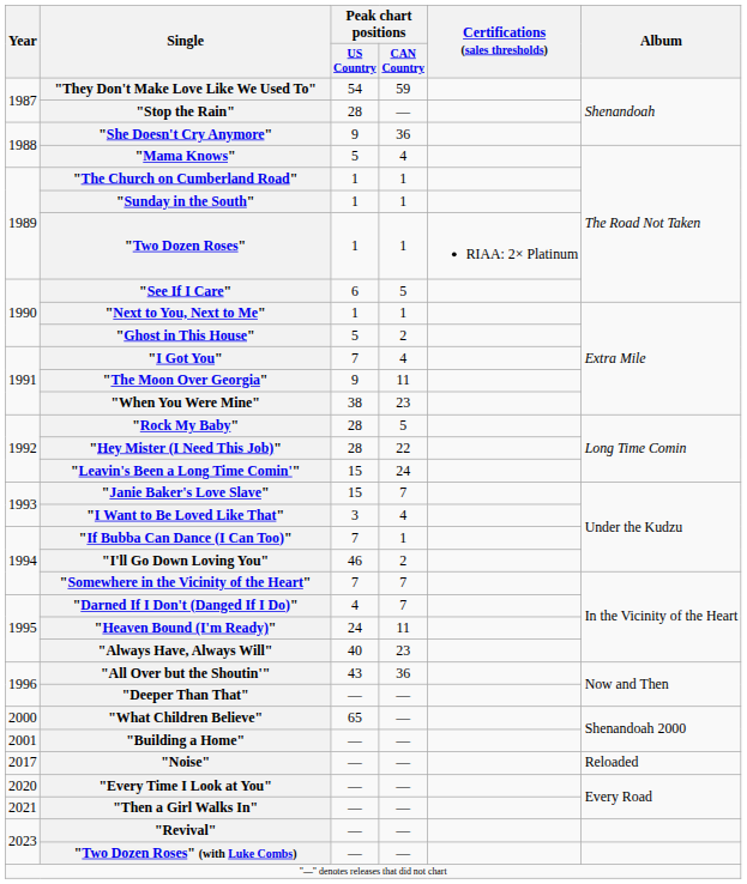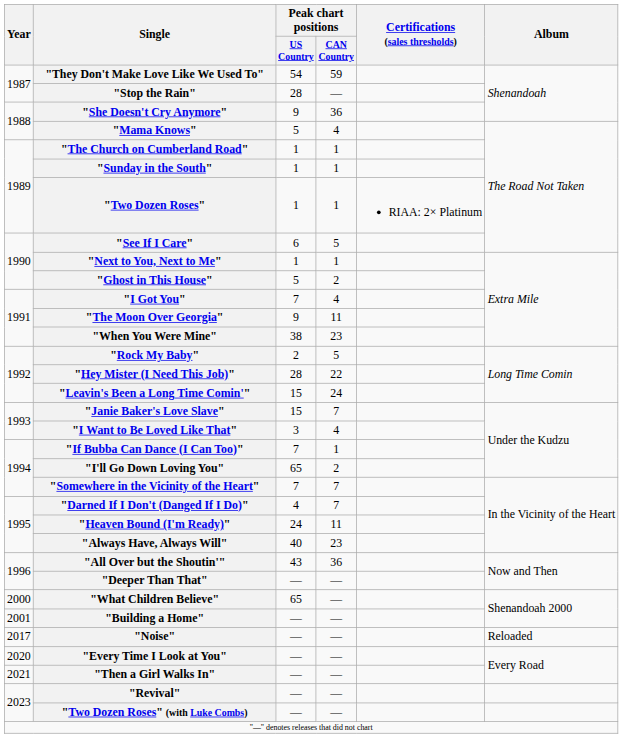 <table class="wikitable plainrowheaders" style="text-align:center">
 <tr>
 <th rowspan="2">Year</th>
 <th rowspan="2" style="width:20em;">Single</th>
 <th colspan="2">Peak chart<br>positions</th>
 <th rowspan="2"><a href='#'>Certifications</a><br><small>(<a href='#'>sales thresholds</a>)</small></th>
 <th rowspan="2">Album</th>
 </tr>
 <tr style="font-size: smaller">
 <th width="45"><a href='#'>US Country</a><br></th>
 <th width="45"><a href='#'>CAN Country</a></th>
 </tr>
 <tr>
 <td rowspan="2">1987</td>
 <th scope="row">"They Don't Make Love Like We Used To"</th>
 <td>54</td>
 <td>59</td>
 <td></td>
 <td align="left" rowspan="3"><em>Shenandoah</em></td>
 </tr>
 <tr>
 <th scope="row">"Stop the Rain"</th>
 <td>28</td>
 <td>—</td>
 <td></td>
 </tr>
 <tr>
 <td rowspan="2">1988</td>
 <th scope="row">"<a href='#'>She Doesn't Cry Anymore</a>"</th>
 <td>9</td>
 <td>36</td>
 <td></td>
 </tr>
 <tr>
 <th scope="row">"<a href='#'>Mama Knows</a>"</th>
 <td>5</td>
 <td>4</td>
 <td></td>
 <td align="left" rowspan="5"><em>The Road Not Taken</em></td>
 </tr>
 <tr>
 <td rowspan="3">1989</td>
 <th scope="row">"<a href='#'>The Church on Cumberland Road</a>"</th>
 <td>1</td>
 <td>1</td>
 <td></td>
 </tr>
 <tr>
 <th scope="row">"<a href='#'>Sunday in the South</a>"</th>
 <td>1</td>
 <td>1</td>
 <td></td>
 </tr>
 <tr>
 <th scope="row">"<a href='#'>Two Dozen Roses</a>"</th>
 <td>1</td>
 <td>1</td>
 <td><br><ul><li>RIAA: 2× Platinum</li></ul></td>
 </tr>
 <tr>
 <td rowspan="3">1990</td>
 <th scope="row">"<a href='#'>See If I Care</a>"</th>
 <td>6</td>
 <td>5</td>
 <td></td>
 </tr>
 <tr>
 <th scope="row">"<a href='#'>Next to You, Next to Me</a>"</th>
 <td>1</td>
 <td>1</td>
 <td></td>
 <td align="left" rowspan="5"><em>Extra Mile</em></td>
 </tr>
 <tr>
 <th scope="row">"<a href='#'>Ghost in This House</a>"</th>
 <td>5</td>
 <td>2</td>
 <td></td>
 </tr>
 <tr>
 <td rowspan="3">1991</td>
 <th scope="row">"<a href='#'>I Got You</a>"</th>
 <td>7</td>
 <td>4</td>
 <td></td>
 </tr>
 <tr>
 <th scope="row">"<a href='#'>The Moon Over Georgia</a>"</th>
 <td>9</td>
 <td>11</td>
 <td></td>
 </tr>
 <tr>
 <th scope="row">"When You Were Mine"</th>
 <td>38</td>
 <td>23</td>
 <td></td>
 </tr>
 <tr>
 <td rowspan="3">1992</td>
 <th scope="row">"<a href='#'>Rock My Baby</a>"</th>
-<td>28</td>
+<td>2</td>
 <td>5</td>
 <td></td>
 <td align="left" rowspan="3"><em>Long Time Comin<strong></td>
 </tr>
 <tr>
 <th scope="row">"<a href='#'>Hey Mister (I Need This Job)</a>"</th>
 <td>28</td>
 <td>22</td>
 <td></td>
 </tr>
 <tr>
 <th scope="row">"<a href='#'>Leavin's Been a Long Time Comin'</a>"</th>
 <td>15</td>
 <td>24</td>
 <td></td>
 </tr>
 <tr>
 <td rowspan="2">1993</td>
 <th scope="row">"<a href='#'>Janie Baker's Love Slave</a>"</th>
 <td>15</td>
 <td>7</td>
 <td></td>
 <td align="left" rowspan="4"></em>Under the Kudzu<em></td>
 </tr>
 <tr>
 <th scope="row">"<a href='#'>I Want to Be Loved Like That</a>"</th>
 <td>3</td>
 <td>4</td>
 <td></td>
 </tr>
 <tr>
 <td rowspan="3">1994</td>
 <th scope="row">"<a href='#'>If Bubba Can Dance (I Can Too)</a>"</th>
 <td>7</td>
 <td>1</td>
 <td></td>
 </tr>
 <tr>
 <th scope="row">"I'll Go Down Loving You"</th>
-<td>46</td>
+<td>65</td>
 <td>2</td>
 <td></td>
 </tr>
 <tr>
 <th scope="row">"<a href='#'>Somewhere in the Vicinity of the Heart</a>"<br></th>
 <td>7</td>
 <td>7</td>
 <td></td>
 <td align="left" rowspan="4"></em>In the Vicinity of the Heart<em></td>
 </tr>
 <tr>
 <td rowspan="3">1995</td>
 <th scope="row">"<a href='#'>Darned If I Don't (Danged If I Do)</a>"</th>
 <td>4</td>
 <td>7</td>
 <td></td>
 </tr>
 <tr>
 <th scope="row">"<a href='#'>Heaven Bound (I'm Ready)</a>"</th>
 <td>24</td>
 <td>11</td>
 <td></td>
 </tr>
 <tr>
 <th scope="row">"Always Have, Always Will"</th>
 <td>40</td>
 <td>23</td>
 <td></td>
 </tr>
 <tr>
 <td rowspan=2>1996</td>
 <th scope="row">"All Over but the Shoutin'"</th>
 <td>43</td>
 <td>36</td>
 <td></td>
 <td align="left" rowspan=2></em>Now and Then<em></td>
 </tr>
 <tr>
 <th scope="row">"Deeper Than That"</th>
 <td>—</td>
 <td>—</td>
 <td></td>
 </tr>
 <tr>
 <td>2000</td>
 <th scope="row">"What Children Believe"</th>
 <td>65</td>
 <td>—</td>
 <td></td>
 <td align="left" rowspan=2></em>Shenandoah 2000<em></td>
 </tr>
 <tr>
 <td>2001</td>
 <th scope="row">"Building a Home"</th>
 <td>—</td>
 <td>—</td>
 <td></td>
 </tr>
 <tr>
 <td>2017</td>
 <th scope="row">"Noise"</th>
 <td>—</td>
 <td>—</td>
 <td></td>
 <td align="left"></em>Reloaded<em></td>
 </tr>
 <tr>
 <td>2020</td>
 <th scope="row">"Every Time I Look at You" </th>
 <td>—</td>
 <td>—</td>
 <td></td>
 <td align="left" rowspan="2"></em>Every Road<em></td>
 </tr>
 <tr>
 <td>2021</td>
 <th scope="row">"Then a Girl Walks In" </th>
 <td>—</td>
 <td>—</td>
 <td></td>
 </tr>
 <tr>
 <td rowspan=2>2023</td>
 <th scope="row">"Revival" </th>
 <td>—</td>
 <td>—</td>
 <td></td>
 <td></td>
 </tr>
 <tr>
 <th scope="row">"<a href='#'>Two Dozen Roses</a>" <small>(with <a href='#'>Luke Combs</a>)</small></th>
 <td>—</td>
 <td>—</td>
 <td></td>
 <td></td>
 </tr>
 <tr>
 <td colspan="6" style="font-size:8pt">"—" denotes releases that did not chart</td>
 </tr>
 </table>
